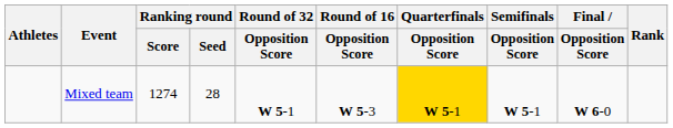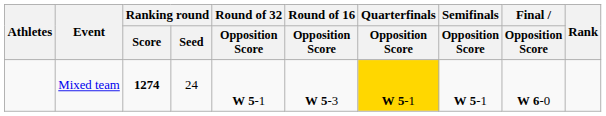 <table class="wikitable" style="font-size:90%;">
 <tr>
 <th rowspan="2">Athletes</th>
 <th rowspan="2">Event</th>
 <th colspan="2">Ranking round</th>
 <th>Round of 32</th>
 <th>Round of 16</th>
 <th>Quarterfinals</th>
 <th>Semifinals</th>
 <th>Final / </th>
 <th rowspan=2>Rank</th>
 </tr>
 <tr style="font-size:95%">
 <th>Score</th>
 <th>Seed</th>
 <th>Opposition<br>Score</th>
 <th>Opposition<br>Score</th>
 <th>Opposition<br>Score</th>
 <th>Opposition<br>Score</th>
 <th>Opposition<br>Score</th>
 </tr>
 <tr align=center>
 <td align=left><br></td>
 <td><a href='#'>Mixed team</a></td>
-<td>1274</td>
-<td>28</td>
+<td><strong>1274</strong></td>
+<td>24</td>
 <td><small><br></small> <br> <strong>W</strong> <strong>5</strong>-1</td>
 <td><small><br></small> <br> <strong>W</strong> <strong>5</strong>-3</td>
 <td style="background: gold;"><small><br></small> <br> <strong>W</strong> <strong>5</strong>-1</td>
 <td><small><br></small> <br> <strong>W</strong> <strong>5</strong>-1</td>
 <td><small><br></small> <br> <strong>W</strong> <strong>6</strong>-0</td>
 <td></td>
 </tr>
 </table>
